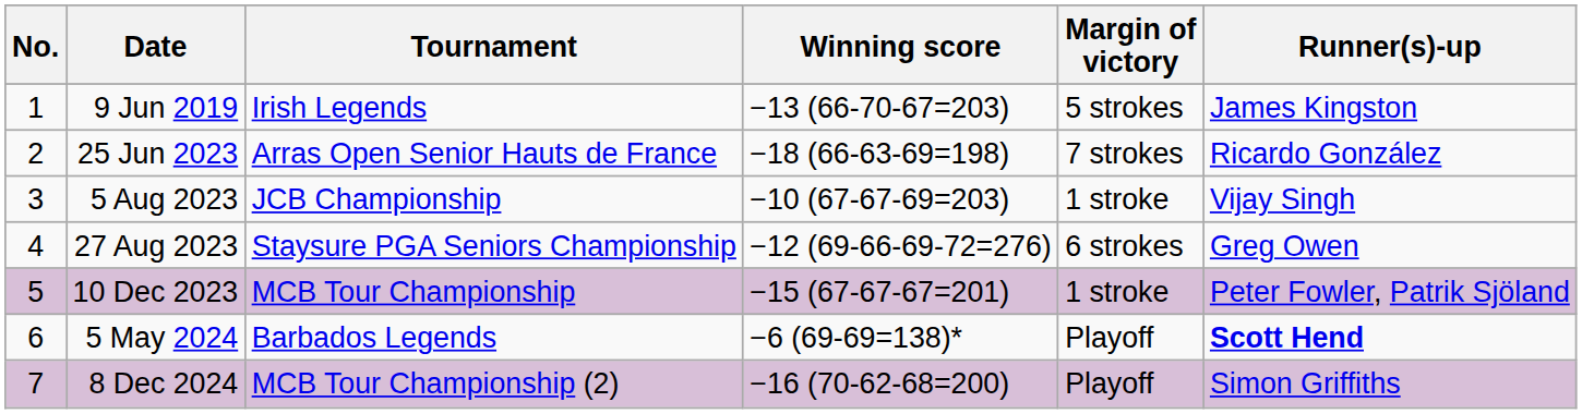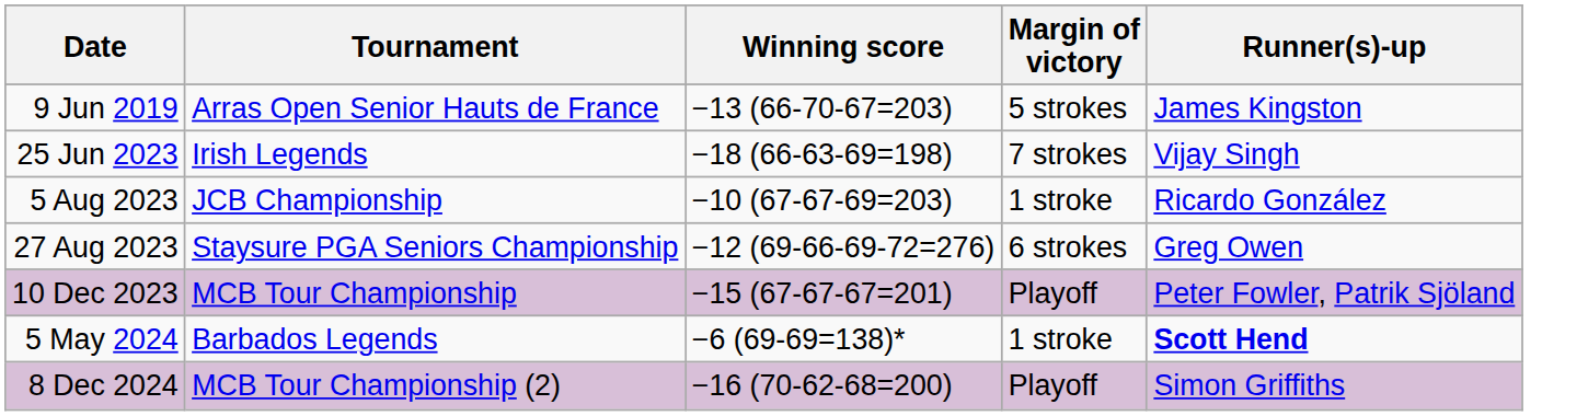 <table class="wikitable" style="font-size:95%;">
 <tr>
-<th>No.</th>
 <th>Date</th>
 <th>Tournament</th>
 <th>Winning score</th>
 <th>Margin of<br>victory</th>
 <th>Runner(s)-up</th>
 </tr>
 <tr>
-<td align=center>1</td>
 <td align=right>9 Jun <a href='#'>2019</a></td>
-<td><a href='#'>Irish Legends</a></td>
+<td><a href='#'>Arras Open Senior Hauts de France</a></td>
 <td>−13 (66-70-67=203)</td>
 <td>5 strokes</td>
 <td> <a href='#'>James Kingston</a></td>
 </tr>
 <tr>
-<td align=center>2</td>
 <td align=right>25 Jun <a href='#'>2023</a></td>
-<td><a href='#'>Arras Open Senior Hauts de France</a></td>
+<td><a href='#'>Irish Legends</a></td>
 <td>−18 (66-63-69=198)</td>
 <td>7 strokes</td>
-<td> <a href='#'>Ricardo González</a></td>
+<td> <a href='#'>Vijay Singh</a></td>
 </tr>
 <tr>
-<td align=center>3</td>
 <td align=right>5 Aug 2023</td>
 <td><a href='#'>JCB Championship</a></td>
 <td>−10 (67-67-69=203)</td>
 <td>1 stroke</td>
-<td> <a href='#'>Vijay Singh</a></td>
+<td> <a href='#'>Ricardo González</a></td>
 </tr>
 <tr>
-<td align=center>4</td>
 <td align=right>27 Aug 2023</td>
 <td><a href='#'>Staysure PGA Seniors Championship</a></td>
 <td>−12 (69-66-69-72=276)</td>
 <td>6 strokes</td>
 <td> <a href='#'>Greg Owen</a></td>
 </tr>
 <tr style="background:thistle;">
-<td align=center>5</td>
 <td align=right>10 Dec 2023</td>
 <td><a href='#'>MCB Tour Championship</a></td>
 <td>−15 (67-67-67=201)</td>
-<td>1 stroke</td>
+<td>Playoff</td>
 <td> <a href='#'>Peter Fowler</a>,  <a href='#'>Patrik Sjöland</a></td>
 </tr>
 <tr>
-<td align=center>6</td>
 <td align=right>5 May <a href='#'>2024</a></td>
 <td><a href='#'>Barbados Legends</a></td>
 <td>−6 (69-69=138)*</td>
-<td>Playoff</td>
+<td>1 stroke</td>
 <td><strong> <a href='#'>Scott Hend</a></strong></td>
 </tr>
 <tr style="background:thistle;">
-<td align=center>7</td>
 <td align=right>8 Dec 2024</td>
 <td><a href='#'>MCB Tour Championship</a> (2)</td>
 <td>−16 (70-62-68=200)</td>
 <td>Playoff</td>
 <td> <a href='#'>Simon Griffiths</a></td>
 </tr>
 </table>
